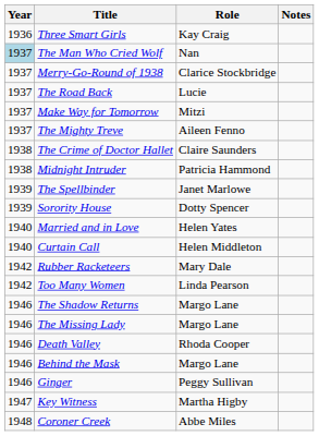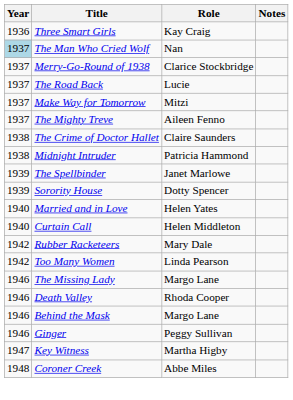 <table class="wikitable sortable">
 <tr>
 <th>Year</th>
 <th>Title</th>
 <th>Role</th>
 <th class="unsortable">Notes</th>
 </tr>
 <tr>
 <td>1936</td>
 <td><em><a href='#'>Three Smart Girls</a></em></td>
 <td>Kay Craig</td>
 <td></td>
 </tr>
 <tr>
 <td style="background: lightblue;">1937</td>
 <td data-sort-value="Man Who Cried Wolf, The"><em><a href='#'>The Man Who Cried Wolf</a></em></td>
 <td>Nan</td>
 <td></td>
 </tr>
 <tr>
 <td>1937</td>
 <td><em><a href='#'>Merry-Go-Round of 1938</a></em></td>
 <td>Clarice Stockbridge</td>
 <td></td>
 </tr>
 <tr>
 <td>1937</td>
 <td data-sort-value="Road Back, The"><em><a href='#'>The Road Back</a></em></td>
 <td>Lucie</td>
 <td></td>
 </tr>
 <tr>
 <td>1937</td>
 <td><em><a href='#'>Make Way for Tomorrow</a></em></td>
 <td>Mitzi</td>
 <td></td>
 </tr>
 <tr>
 <td>1937</td>
 <td data-sort-value="Mighty Treve, The"><em><a href='#'>The Mighty Treve</a></em></td>
 <td>Aileen Fenno</td>
 <td></td>
 </tr>
 <tr>
 <td>1938</td>
 <td data-sort-value="Crime of Doctor Hallet, The"><em><a href='#'>The Crime of Doctor Hallet</a></em></td>
 <td>Claire Saunders</td>
 <td></td>
 </tr>
 <tr>
 <td>1938</td>
 <td><em><a href='#'>Midnight Intruder</a></em></td>
 <td>Patricia Hammond</td>
 <td></td>
 </tr>
 <tr>
 <td>1939</td>
 <td data-sort-value="Spellbinder, The"><em><a href='#'>The Spellbinder</a></em></td>
 <td>Janet Marlowe</td>
 <td></td>
 </tr>
 <tr>
 <td>1939</td>
 <td><em><a href='#'>Sorority House</a></em></td>
 <td>Dotty Spencer</td>
 <td></td>
 </tr>
 <tr>
 <td>1940</td>
 <td><em><a href='#'>Married and in Love</a></em></td>
 <td>Helen Yates</td>
 <td></td>
 </tr>
 <tr>
 <td>1940</td>
 <td><em><a href='#'>Curtain Call</a></em></td>
 <td>Helen Middleton</td>
 <td></td>
 </tr>
 <tr>
 <td>1942</td>
 <td><em><a href='#'>Rubber Racketeers</a></em></td>
 <td>Mary Dale</td>
 <td></td>
 </tr>
 <tr>
 <td>1942</td>
 <td><em><a href='#'>Too Many Women</a></em></td>
 <td>Linda Pearson</td>
 <td></td>
 </tr>
 <tr>
 <td>1946</td>
-<td data-sort-value="Shadow Returns, The"><em><a href='#'>The Shadow Returns</a></em></td>
-<td>Margo Lane</td>
-<td></td>
-</tr>
-<tr>
-<td>1946</td>
 <td data-sort-value="Missing Lady, The"><em><a href='#'>The Missing Lady</a></em></td>
 <td>Margo Lane</td>
 <td></td>
 </tr>
 <tr>
 <td>1946</td>
 <td><em><a href='#'>Death Valley</a></em></td>
 <td>Rhoda Cooper</td>
 <td></td>
 </tr>
 <tr>
 <td>1946</td>
 <td><em><a href='#'>Behind the Mask</a></em></td>
 <td>Margo Lane</td>
 <td></td>
 </tr>
 <tr>
 <td>1946</td>
 <td><em><a href='#'>Ginger</a></em></td>
 <td>Peggy Sullivan</td>
 <td></td>
 </tr>
 <tr>
 <td>1947</td>
 <td><em><a href='#'>Key Witness</a></em></td>
 <td>Martha Higby</td>
 <td></td>
 </tr>
 <tr>
 <td>1948</td>
 <td><em><a href='#'>Coroner Creek</a></em></td>
 <td>Abbe Miles</td>
 <td></td>
 </tr>
 </table>
